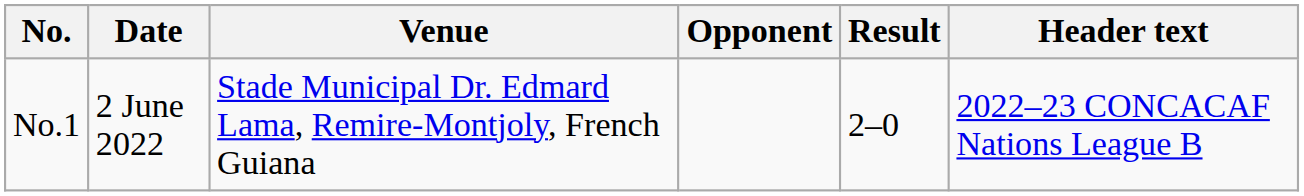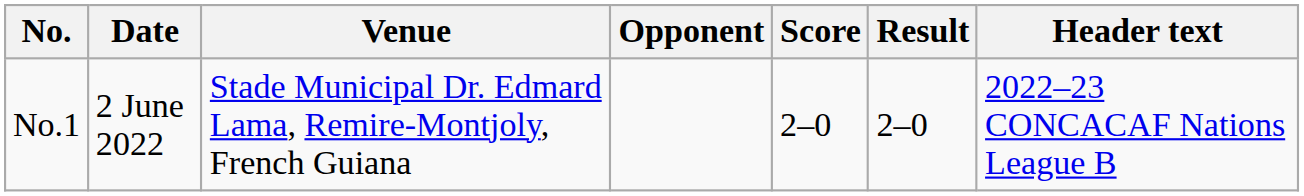 <table class="wikitable sortable">
 <tr>
 <th>No.</th>
 <th>Date</th>
 <th>Venue</th>
 <th>Opponent</th>
+<th>Score</th>
 <th>Result</th>
 <th>Header text</th>
 </tr>
 <tr>
 <td>No.1</td>
 <td>2 June 2022</td>
 <td><a href='#'>Stade Municipal Dr. Edmard Lama</a>, <a href='#'>Remire-Montjoly</a>, French Guiana</td>
 <td></td>
 <td>2–0</td>
+<td>2–0</td>
 <td><a href='#'>2022–23 CONCACAF Nations League B</a></td>
 </tr>
 </table>
